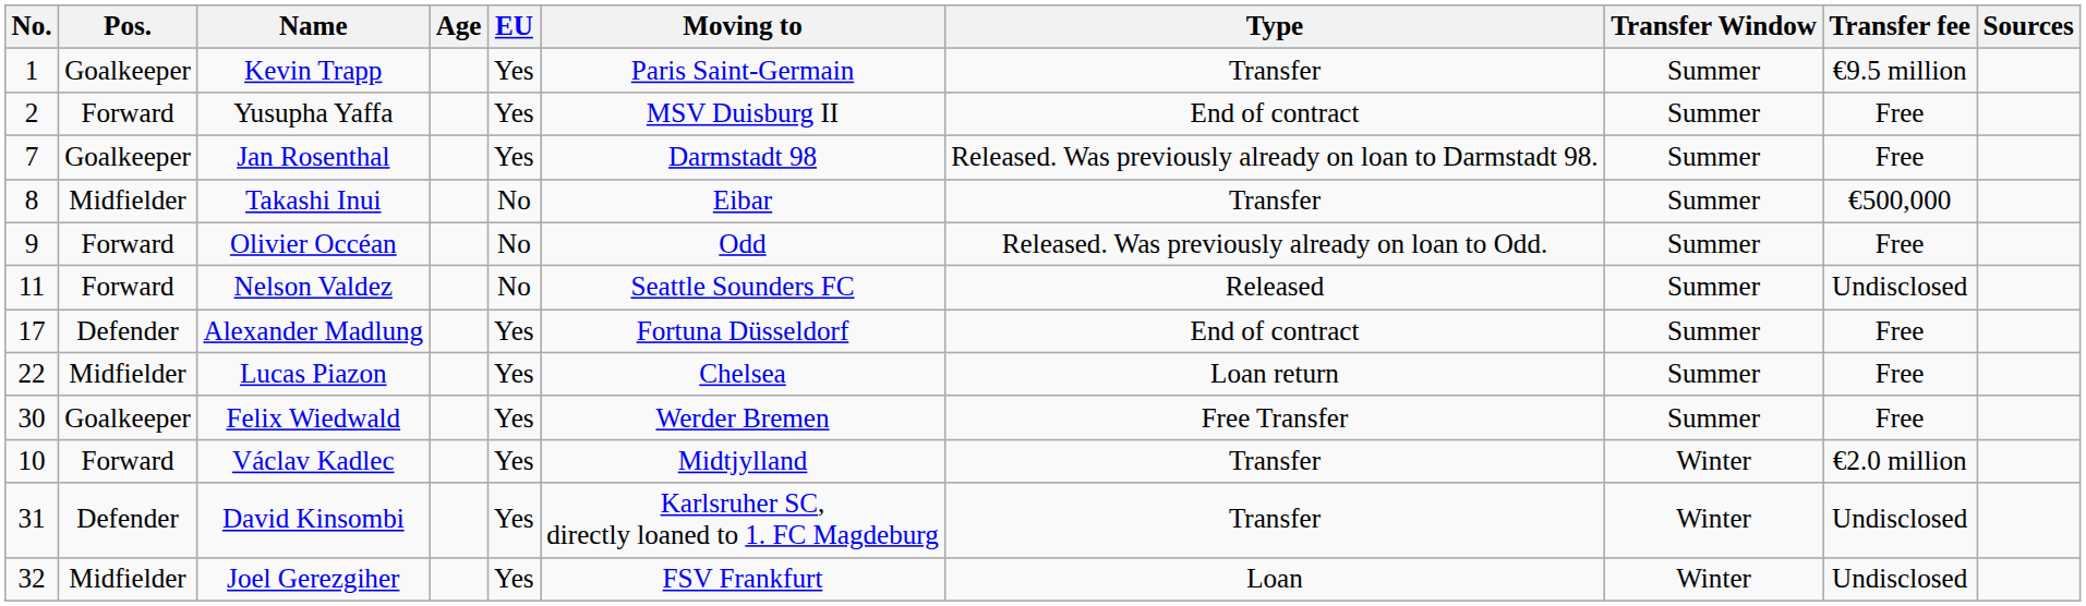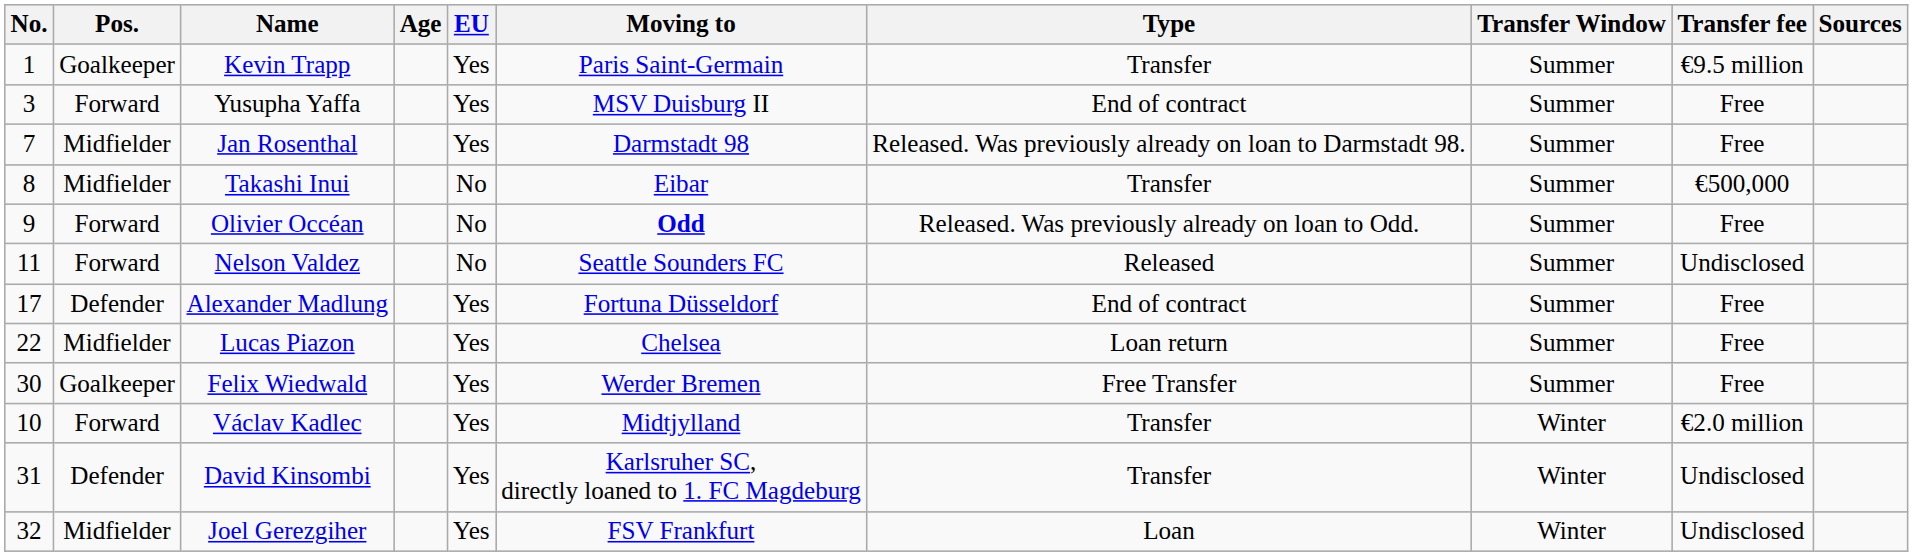 <table class="wikitable" style="text-align: center">
 <tr>
 <th>No.</th>
 <th>Pos.</th>
 <th>Name</th>
 <th>Age</th>
 <th><a href='#'>EU</a></th>
 <th>Moving to</th>
 <th>Type</th>
 <th>Transfer Window</th>
 <th>Transfer fee</th>
 <th>Sources</th>
 </tr>
 <tr>
 <td>1</td>
 <td>Goalkeeper</td>
 <td><a href='#'>Kevin Trapp</a></td>
 <td></td>
 <td>Yes</td>
 <td><a href='#'>Paris Saint-Germain</a></td>
 <td>Transfer</td>
 <td>Summer</td>
 <td>€9.5 million</td>
 <td></td>
 </tr>
 <tr>
-<td>2</td>
+<td>3</td>
 <td>Forward</td>
 <td>Yusupha Yaffa</td>
 <td></td>
 <td>Yes</td>
 <td><a href='#'>MSV Duisburg</a> II</td>
 <td>End of contract</td>
 <td>Summer</td>
 <td>Free</td>
 <td></td>
 </tr>
 <tr>
 <td>7</td>
-<td>Goalkeeper</td>
+<td>Midfielder</td>
 <td><a href='#'>Jan Rosenthal</a></td>
 <td></td>
 <td>Yes</td>
 <td><a href='#'>Darmstadt 98</a></td>
 <td>Released. Was previously already on loan to Darmstadt 98.</td>
 <td>Summer</td>
 <td>Free</td>
 <td></td>
 </tr>
 <tr>
 <td>8</td>
 <td>Midfielder</td>
 <td><a href='#'>Takashi Inui</a></td>
 <td></td>
 <td>No</td>
 <td><a href='#'>Eibar</a></td>
 <td>Transfer</td>
 <td>Summer</td>
 <td>€500,000</td>
 <td></td>
 </tr>
 <tr>
 <td>9</td>
 <td>Forward</td>
 <td><a href='#'>Olivier Occéan</a></td>
 <td></td>
 <td>No</td>
-<td><a href='#'>Odd</a></td>
+<td><strong><a href='#'>Odd</a></strong></td>
 <td>Released. Was previously already on loan to Odd.</td>
 <td>Summer</td>
 <td>Free</td>
 <td></td>
 </tr>
 <tr>
 <td>11</td>
 <td>Forward</td>
 <td><a href='#'>Nelson Valdez</a></td>
 <td></td>
 <td>No</td>
 <td><a href='#'>Seattle Sounders FC</a></td>
 <td>Released</td>
 <td>Summer</td>
 <td>Undisclosed</td>
 <td></td>
 </tr>
 <tr>
 <td>17</td>
 <td>Defender</td>
 <td><a href='#'>Alexander Madlung</a></td>
 <td></td>
 <td>Yes</td>
 <td><a href='#'>Fortuna Düsseldorf</a></td>
 <td>End of contract</td>
 <td>Summer</td>
 <td>Free</td>
 <td></td>
 </tr>
 <tr>
 <td>22</td>
 <td>Midfielder</td>
 <td><a href='#'>Lucas Piazon</a></td>
 <td></td>
 <td>Yes</td>
 <td><a href='#'>Chelsea</a></td>
 <td>Loan return</td>
 <td>Summer</td>
 <td>Free</td>
 <td></td>
 </tr>
 <tr>
 <td>30</td>
 <td>Goalkeeper</td>
 <td><a href='#'>Felix Wiedwald</a></td>
 <td></td>
 <td>Yes</td>
 <td><a href='#'>Werder Bremen</a></td>
 <td>Free Transfer</td>
 <td>Summer</td>
 <td>Free</td>
 <td></td>
 </tr>
 <tr>
 <td>10</td>
 <td>Forward</td>
 <td><a href='#'>Václav Kadlec</a></td>
 <td></td>
 <td>Yes</td>
 <td><a href='#'>Midtjylland</a></td>
 <td>Transfer</td>
 <td>Winter</td>
 <td>€2.0 million</td>
 <td></td>
 </tr>
 <tr>
 <td>31</td>
 <td>Defender</td>
 <td><a href='#'>David Kinsombi</a></td>
 <td></td>
 <td>Yes</td>
 <td><a href='#'>Karlsruher SC</a>,<br> directly loaned to <a href='#'>1. FC Magdeburg</a></td>
 <td>Transfer</td>
 <td>Winter</td>
 <td>Undisclosed</td>
 <td></td>
 </tr>
 <tr>
 <td>32</td>
 <td>Midfielder</td>
 <td><a href='#'>Joel Gerezgiher</a></td>
 <td></td>
 <td>Yes</td>
 <td><a href='#'>FSV Frankfurt</a></td>
 <td>Loan</td>
 <td>Winter</td>
 <td>Undisclosed</td>
 <td></td>
 </tr>
 </table>
